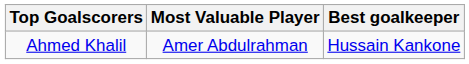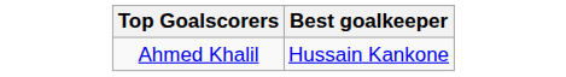 <table class="wikitable" style="text-align: center; margin: 0 auto;">
 <tr>
 <th>Top Goalscorers</th>
-<th>Most Valuable Player</th>
 <th>Best goalkeeper</th>
 </tr>
 <tr>
 <td> <a href='#'>Ahmed Khalil</a></td>
-<td> <a href='#'>Amer Abdulrahman</a></td>
 <td> <a href='#'>Hussain Kankone</a></td>
 </tr>
 </table>
